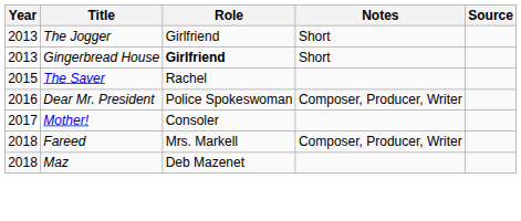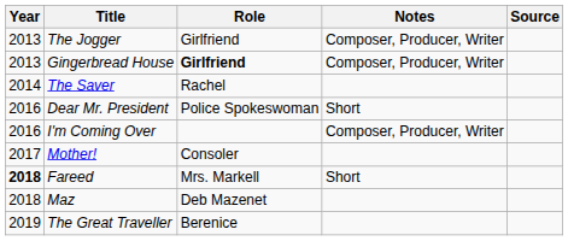 <table class="wikitable sortable">
 <tr>
 <th>Year</th>
 <th>Title</th>
 <th>Role</th>
 <th class="unsortable">Notes</th>
 <th class="unsortable">Source</th>
 </tr>
 <tr>
 <td>2013</td>
 <td data-sort-value="Jogger, The"><em>The Jogger</em></td>
 <td>Girlfriend</td>
-<td>Short</td>
+<td>Composer, Producer, Writer</td>
 <td></td>
 </tr>
 <tr>
 <td>2013</td>
 <td><em>Gingerbread House</em></td>
 <td><strong>Girlfriend</strong></td>
-<td>Short</td>
+<td>Composer, Producer, Writer</td>
 <td></td>
 </tr>
 <tr>
-<td>2015</td>
+<td>2014</td>
 <td data-sort-value="Saver, The"><em><a href='#'>The Saver</a></em></td>
 <td>Rachel</td>
 <td></td>
 <td></td>
 </tr>
 <tr>
 <td>2016</td>
 <td><em>Dear Mr. President</em></td>
 <td>Police Spokeswoman</td>
+<td>Short</td>
+<td></td>
+</tr>
+<tr>
+<td>2016</td>
+<td><em>I'm Coming Over</em></td>
+<td></td>
 <td>Composer, Producer, Writer</td>
 <td></td>
 </tr>
 <tr>
 <td>2017</td>
 <td><em><a href='#'>Mother!</a></em></td>
 <td>Consoler</td>
 <td></td>
 <td></td>
 </tr>
 <tr>
-<td>2018</td>
+<td><strong>2018</strong></td>
 <td><em>Fareed</em></td>
 <td>Mrs. Markell</td>
-<td>Composer, Producer, Writer</td>
+<td>Short</td>
 <td></td>
 </tr>
 <tr>
 <td>2018</td>
 <td><em>Maz</em></td>
 <td>Deb Mazenet</td>
 <td></td>
 <td></td>
 </tr>
+<tr>
+<td>2019</td>
+<td data-sort-value="Great Traveller, The"><em>The Great Traveller</em></td>
+<td>Berenice</td>
+<td></td>
+<td></td>
+</tr>
 </table>
